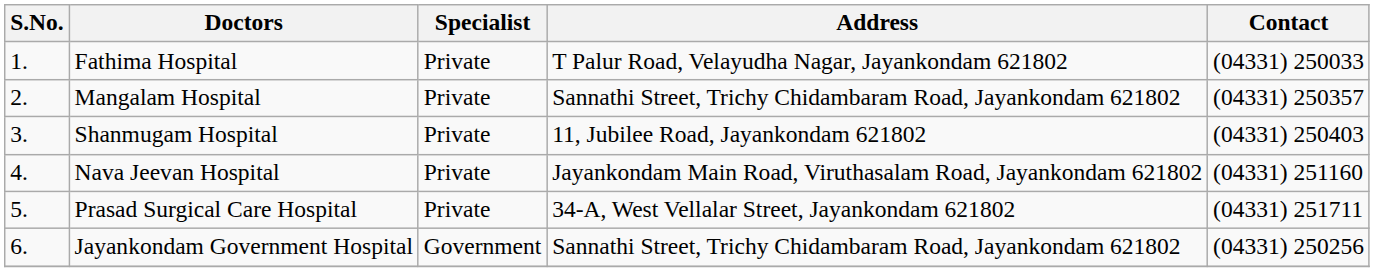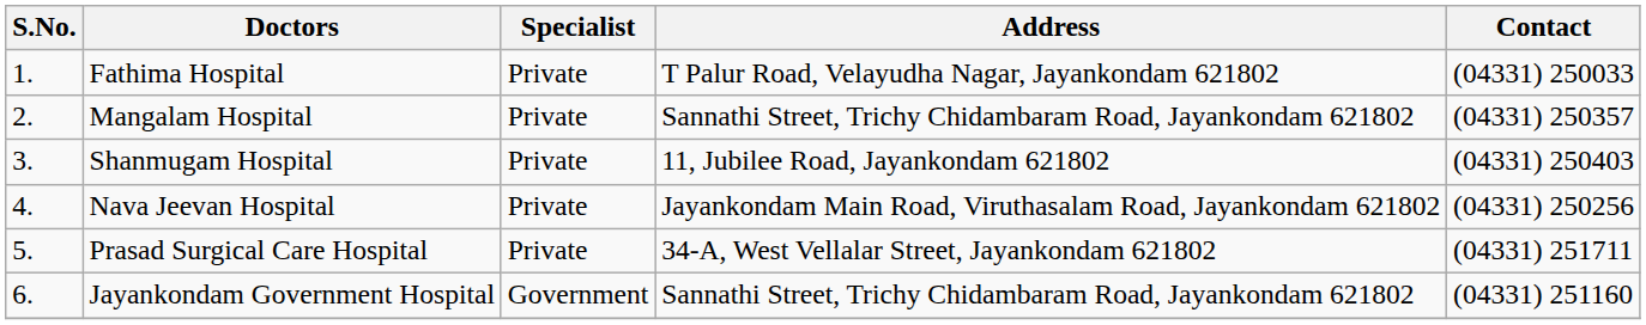 <table class="wikitable sortable" border="2">
 <tr>
 <th>S.No.</th>
 <th>Doctors</th>
 <th>Specialist</th>
 <th>Address</th>
 <th>Contact</th>
 </tr>
 <tr>
 <td>1.</td>
 <td>Fathima Hospital</td>
 <td>Private</td>
 <td>T Palur Road, Velayudha Nagar, Jayankondam 621802</td>
 <td>(04331) 250033</td>
 </tr>
 <tr>
 <td>2.</td>
 <td>Mangalam Hospital</td>
 <td>Private</td>
 <td>Sannathi Street, Trichy Chidambaram Road, Jayankondam 621802</td>
 <td>(04331) 250357</td>
 </tr>
 <tr>
 <td>3.</td>
 <td>Shanmugam Hospital</td>
 <td>Private</td>
 <td>11, Jubilee Road, Jayankondam 621802</td>
 <td>(04331) 250403</td>
 </tr>
 <tr>
 <td>4.</td>
 <td>Nava Jeevan Hospital</td>
 <td>Private</td>
 <td>Jayankondam Main Road, Viruthasalam Road, Jayankondam 621802</td>
-<td>(04331) 251160</td>
+<td>(04331) 250256</td>
 </tr>
 <tr>
 <td>5.</td>
 <td>Prasad Surgical Care Hospital</td>
 <td>Private</td>
 <td>34-A, West Vellalar Street, Jayankondam 621802</td>
 <td>(04331) 251711</td>
 </tr>
 <tr>
 <td>6.</td>
 <td>Jayankondam Government Hospital</td>
 <td>Government</td>
 <td>Sannathi Street, Trichy Chidambaram Road, Jayankondam 621802</td>
-<td>(04331) 250256</td>
+<td>(04331) 251160</td>
 </tr>
 <tr>
 </tr>
 </table>
